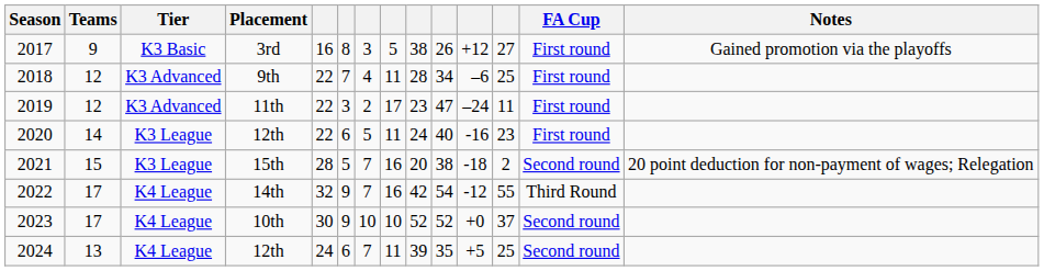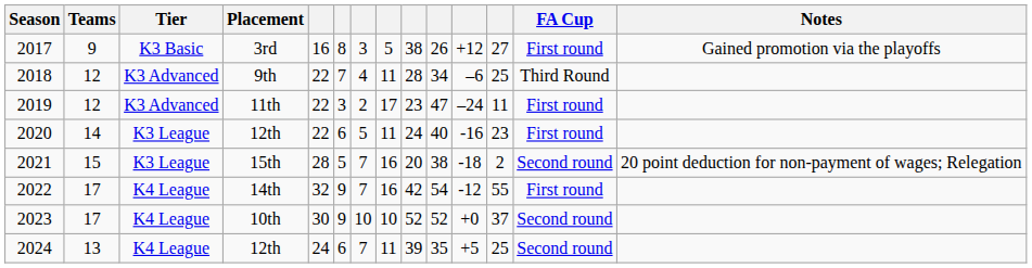 <table class="wikitable" style="text-align: center; font-size:90%;">
 <tr>
 <th>Season</th>
 <th>Teams</th>
 <th>Tier</th>
 <th>Placement</th>
 <th></th>
 <th></th>
 <th></th>
 <th></th>
 <th></th>
 <th></th>
 <th></th>
 <th></th>
 <th><a href='#'>FA Cup</a></th>
 <th>Notes</th>
 </tr>
 <tr>
 <td>2017</td>
 <td>9</td>
 <td><a href='#'>K3 Basic</a></td>
 <td>3rd</td>
 <td>16</td>
 <td>8</td>
 <td>3</td>
 <td>5</td>
 <td>38</td>
 <td>26</td>
 <td align=right>+12</td>
 <td>27</td>
 <td><a href='#'>First round</a></td>
 <td>Gained promotion via the playoffs</td>
 </tr>
 <tr>
 <td>2018</td>
 <td>12</td>
 <td><a href='#'>K3 Advanced</a></td>
 <td>9th</td>
 <td>22</td>
 <td>7</td>
 <td>4</td>
 <td>11</td>
 <td>28</td>
 <td>34</td>
 <td align=right>–6</td>
 <td>25</td>
-<td><a href='#'>First round</a></td>
+<td>Third Round</td>
 <td> </td>
 </tr>
 <tr>
 <td>2019</td>
 <td>12</td>
 <td><a href='#'>K3 Advanced</a></td>
 <td>11th</td>
 <td>22</td>
 <td>3</td>
 <td>2</td>
 <td>17</td>
 <td>23</td>
 <td>47</td>
 <td align=right>–24</td>
 <td>11</td>
 <td><a href='#'>First round</a></td>
 <td> </td>
 </tr>
 <tr>
 <td>2020</td>
 <td>14</td>
 <td><a href='#'>K3 League</a></td>
 <td>12th</td>
 <td>22</td>
 <td>6</td>
 <td>5</td>
 <td>11</td>
 <td>24</td>
 <td>40</td>
 <td align=right>-16</td>
 <td>23</td>
 <td><a href='#'>First round</a></td>
 <td> </td>
 </tr>
 <tr>
 <td>2021</td>
 <td>15</td>
 <td><a href='#'>K3 League</a></td>
 <td>15th</td>
 <td>28</td>
 <td>5</td>
 <td>7</td>
 <td>16</td>
 <td>20</td>
 <td>38</td>
 <td>-18</td>
 <td>2</td>
 <td><a href='#'>Second round</a></td>
 <td>20 point deduction for non-payment of wages; Relegation</td>
 </tr>
 <tr>
 <td>2022</td>
 <td>17</td>
 <td><a href='#'>K4 League</a></td>
 <td>14th</td>
 <td>32</td>
 <td>9</td>
 <td>7</td>
 <td>16</td>
 <td>42</td>
 <td>54</td>
 <td>-12</td>
 <td>55</td>
-<td>Third Round</td>
+<td><a href='#'>First round</a></td>
 <td> </td>
 </tr>
 <tr>
 <td>2023</td>
 <td>17</td>
 <td><a href='#'>K4 League</a></td>
 <td>10th</td>
 <td>30</td>
 <td>9</td>
 <td>10</td>
 <td>10</td>
 <td>52</td>
 <td>52</td>
 <td>+0</td>
 <td>37</td>
 <td><a href='#'>Second round</a></td>
 <td> </td>
 </tr>
 <tr>
 <td>2024</td>
 <td>13</td>
 <td><a href='#'>K4 League</a></td>
 <td>12th</td>
 <td>24</td>
 <td>6</td>
 <td>7</td>
 <td>11</td>
 <td>39</td>
 <td>35</td>
 <td>+5</td>
 <td>25</td>
 <td><a href='#'>Second round</a></td>
 <td> </td>
 </tr>
 </table>
